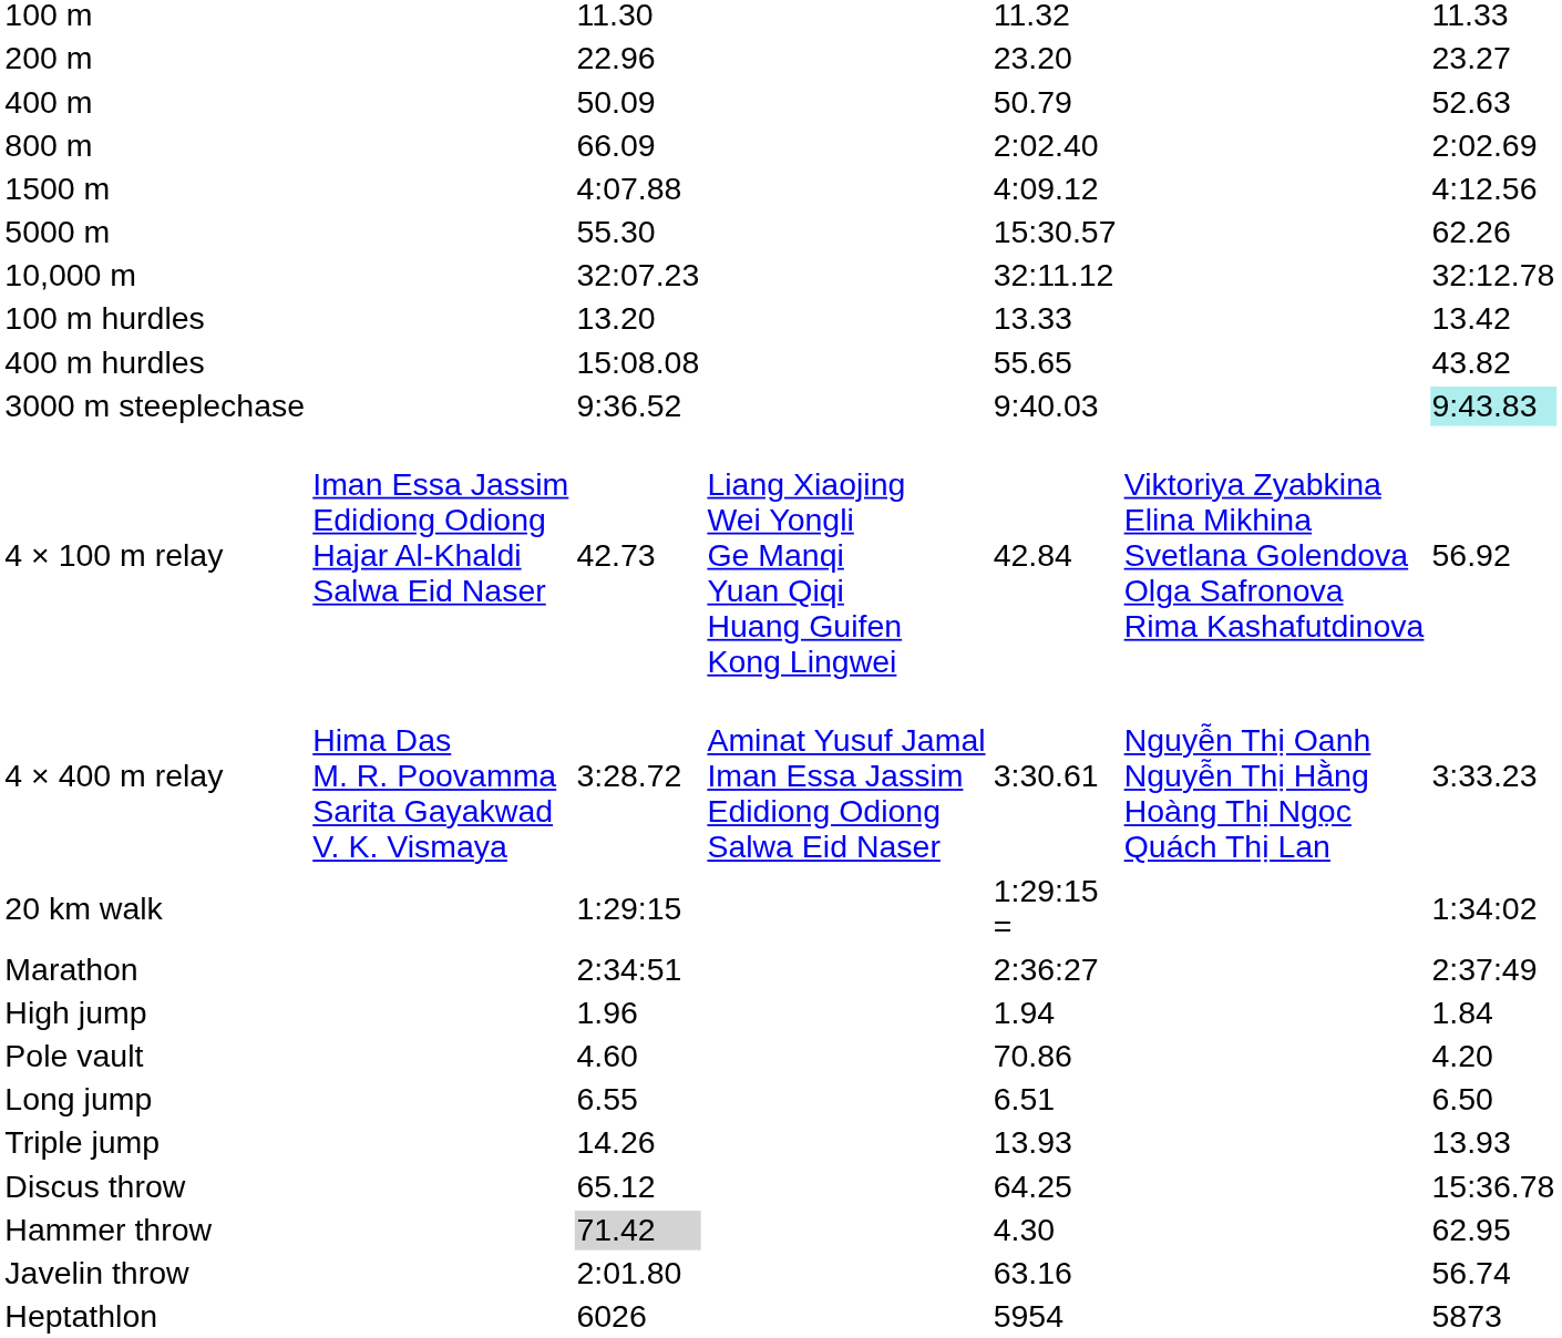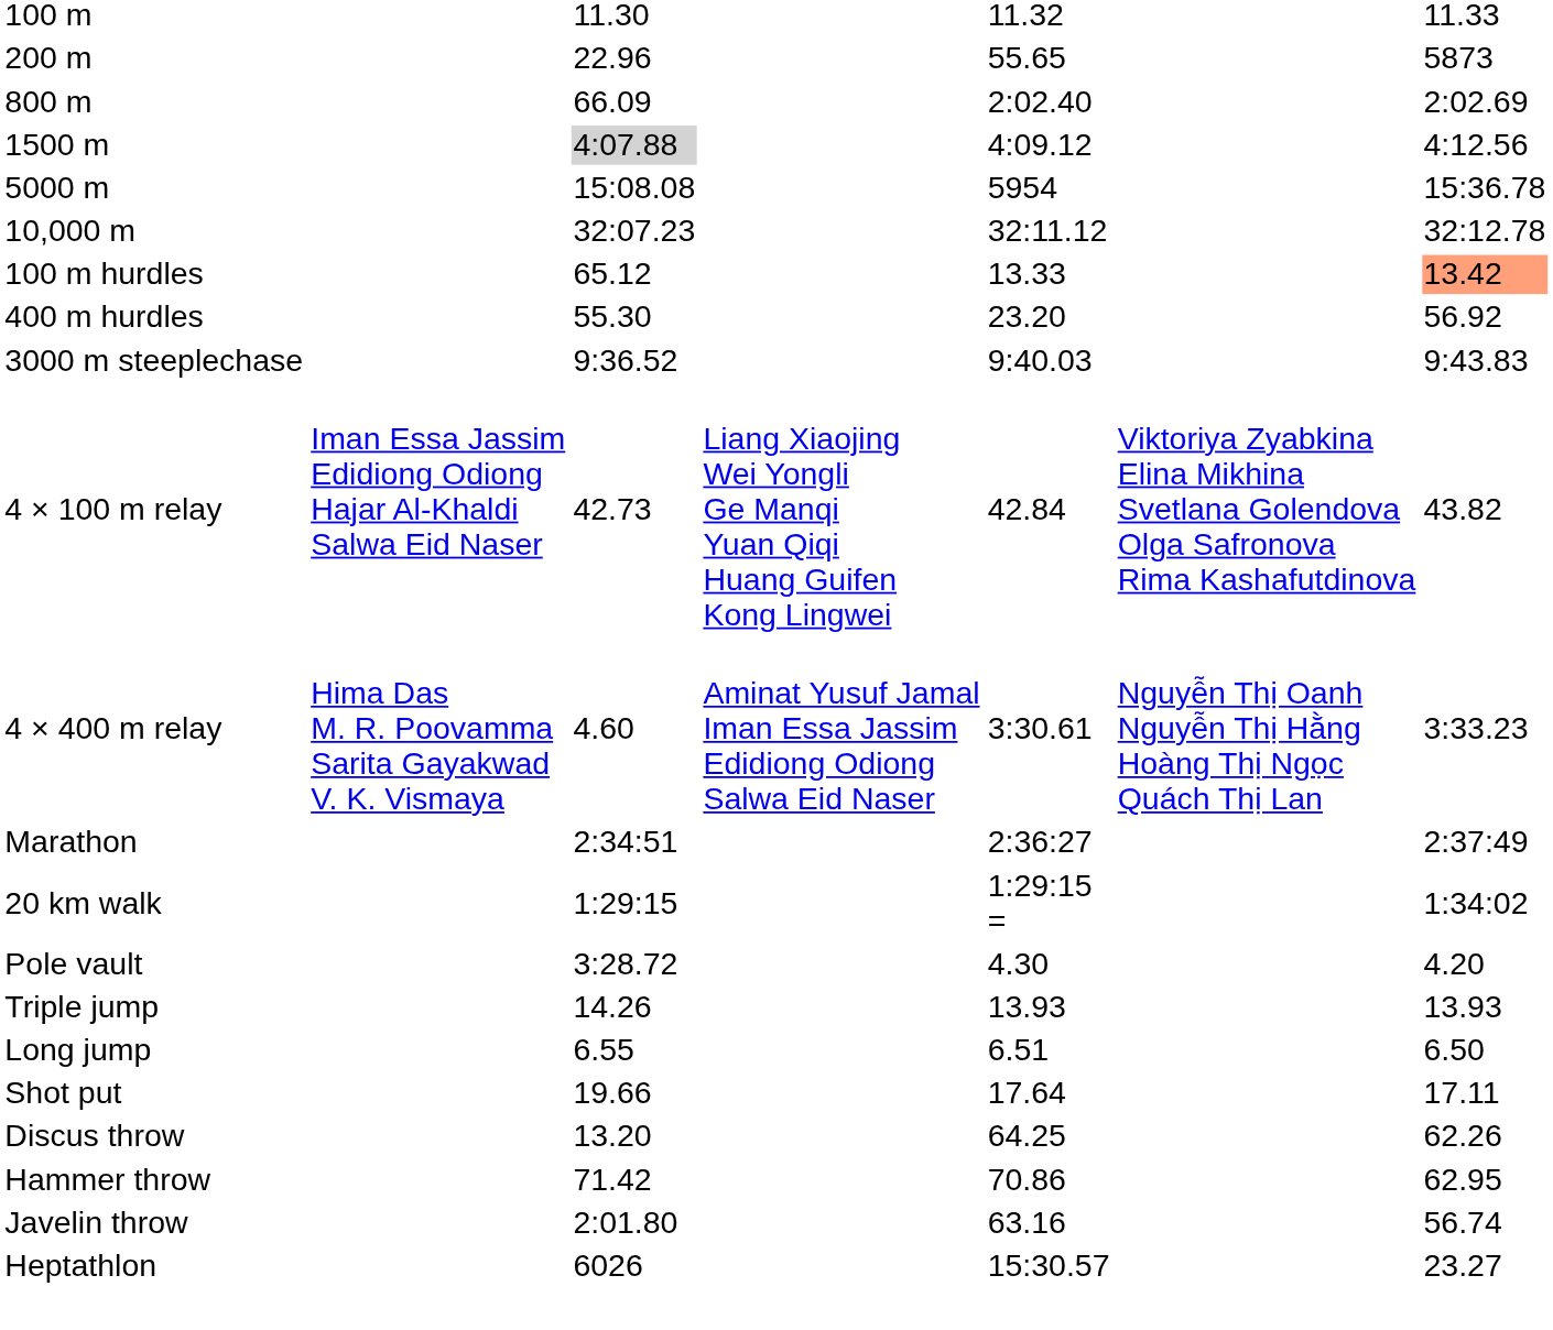 <table>
 <tr>
 <td>100 m<br></td>
 <td></td>
 <td>11.30</td>
 <td></td>
 <td>11.32</td>
 <td></td>
 <td>11.33</td>
 </tr>
 <tr>
 <td>200 m<br></td>
 <td></td>
 <td>22.96</td>
 <td></td>
-<td>23.20</td>
+<td>55.65</td>
 <td></td>
-<td>23.27</td>
-</tr>
-<tr>
-<td>400 m<br></td>
-<td></td>
-<td>50.09<br></td>
-<td></td>
-<td>50.79</td>
-<td></td>
-<td>52.63</td>
+<td>5873</td>
 </tr>
 <tr>
 <td>800 m<br></td>
 <td></td>
 <td>66.09<br></td>
 <td></td>
 <td>2:02.40</td>
 <td></td>
 <td>2:02.69</td>
 </tr>
 <tr>
 <td>1500 m<br></td>
 <td></td>
-<td>4:07.88</td>
+<td style="background: lightgrey;">4:07.88</td>
 <td></td>
 <td>4:09.12</td>
 <td></td>
 <td>4:12.56</td>
 </tr>
 <tr>
 <td>5000 m<br></td>
 <td></td>
-<td>55.30</td>
+<td>15:08.08</td>
 <td></td>
-<td>15:30.57</td>
+<td>5954</td>
 <td></td>
-<td>62.26</td>
+<td>15:36.78</td>
 </tr>
 <tr>
 <td>10,000 m<br></td>
 <td></td>
 <td>32:07.23</td>
 <td></td>
 <td>32:11.12</td>
 <td></td>
 <td>32:12.78</td>
 </tr>
 <tr>
 <td>100 m hurdles<br></td>
 <td></td>
-<td>13.20</td>
+<td>65.12</td>
 <td></td>
 <td>13.33</td>
 <td></td>
-<td>13.42</td>
+<td style="background: lightsalmon;">13.42</td>
 </tr>
 <tr>
 <td>400 m hurdles<br></td>
 <td></td>
-<td>15:08.08</td>
+<td>55.30</td>
 <td></td>
-<td>55.65</td>
+<td>23.20</td>
 <td></td>
-<td>43.82</td>
+<td>56.92</td>
 </tr>
 <tr>
 <td>3000 m steeplechase<br></td>
 <td></td>
 <td>9:36.52</td>
 <td></td>
 <td>9:40.03</td>
 <td></td>
-<td style="background: paleturquoise;">9:43.83</td>
+<td>9:43.83</td>
 </tr>
 <tr>
 <td>4 × 100 m relay<br></td>
 <td valign=top><br><a href='#'>Iman Essa Jassim</a><br><a href='#'>Edidiong Odiong</a><br><a href='#'>Hajar Al-Khaldi</a><br><a href='#'>Salwa Eid Naser</a></td>
 <td>42.73<br></td>
 <td><br><a href='#'>Liang Xiaojing</a><br><a href='#'>Wei Yongli</a><br><a href='#'>Ge Manqi</a><br><a href='#'>Yuan Qiqi</a><br><a href='#'>Huang Guifen</a><br><a href='#'>Kong Lingwei</a></td>
 <td>42.84</td>
 <td valign=top><br><a href='#'>Viktoriya Zyabkina</a><br><a href='#'>Elina Mikhina</a><br><a href='#'>Svetlana Golendova</a><br><a href='#'>Olga Safronova</a><br><a href='#'>Rima Kashafutdinova</a></td>
-<td>56.92</td>
+<td>43.82</td>
 </tr>
 <tr>
 <td>4 × 400 m relay<br></td>
 <td><br><a href='#'>Hima Das</a><br><a href='#'>M. R. Poovamma</a><br><a href='#'>Sarita Gayakwad</a><br><a href='#'>V. K. Vismaya</a></td>
-<td>3:28.72</td>
+<td>4.60<br></td>
 <td><br><a href='#'>Aminat Yusuf Jamal</a><br><a href='#'>Iman Essa Jassim</a><br><a href='#'>Edidiong Odiong</a><br><a href='#'>Salwa Eid Naser</a></td>
 <td>3:30.61</td>
 <td><br><a href='#'>Nguyễn Thị Oanh</a><br><a href='#'>Nguyễn Thị Hằng</a><br><a href='#'>Hoàng Thị Ngọc</a><br><a href='#'>Quách Thị Lan</a></td>
 <td>3:33.23</td>
+</tr>
+<tr>
+<td>Marathon<br></td>
+<td></td>
+<td>2:34:51</td>
+<td></td>
+<td>2:36:27</td>
+<td></td>
+<td>2:37:49</td>
 </tr>
 <tr>
 <td>20 km walk<br></td>
 <td></td>
 <td>1:29:15<br></td>
 <td></td>
 <td>1:29:15<br>=</td>
 <td></td>
 <td>1:34:02</td>
 </tr>
 <tr>
-<td>Marathon<br></td>
+<td>Pole vault<br></td>
 <td></td>
-<td>2:34:51</td>
+<td>3:28.72</td>
 <td></td>
-<td>2:36:27</td>
+<td>4.30</td>
 <td></td>
-<td>2:37:49</td>
+<td>4.20</td>
 </tr>
 <tr>
-<td>High jump<br></td>
+<td>Triple jump<br></td>
 <td></td>
-<td>1.96<br></td>
+<td>14.26</td>
 <td></td>
-<td>1.94</td>
+<td>13.93</td>
 <td></td>
-<td>1.84</td>
-</tr>
-<tr>
-<td>Pole vault<br></td>
-<td></td>
-<td>4.60<br></td>
-<td></td>
-<td>70.86</td>
-<td></td>
-<td>4.20</td>
+<td>13.93</td>
 </tr>
 <tr>
 <td>Long jump<br></td>
 <td></td>
 <td>6.55</td>
 <td></td>
 <td>6.51</td>
 <td></td>
 <td>6.50</td>
 </tr>
 <tr>
-<td>Triple jump<br></td>
+<td>Shot put<br></td>
 <td></td>
-<td>14.26</td>
+<td>19.66</td>
 <td></td>
-<td>13.93</td>
+<td>17.64</td>
 <td></td>
-<td>13.93</td>
+<td>17.11</td>
 </tr>
 <tr>
 <td>Discus throw<br></td>
 <td></td>
-<td>65.12</td>
+<td>13.20</td>
 <td></td>
 <td>64.25</td>
 <td></td>
-<td>15:36.78</td>
+<td>62.26</td>
 </tr>
 <tr>
 <td>Hammer throw<br></td>
 <td></td>
-<td style="background: lightgrey;">71.42</td>
+<td>71.42</td>
 <td></td>
-<td>4.30</td>
+<td>70.86</td>
 <td></td>
 <td>62.95</td>
 </tr>
 <tr>
 <td>Javelin throw<br></td>
 <td></td>
 <td>2:01.80</td>
 <td></td>
 <td>63.16</td>
 <td></td>
 <td>56.74</td>
 </tr>
 <tr>
 <td>Heptathlon<br></td>
 <td></td>
 <td>6026</td>
 <td></td>
-<td>5954</td>
+<td>15:30.57</td>
 <td></td>
-<td>5873</td>
+<td>23.27</td>
 </tr>
 </table>
